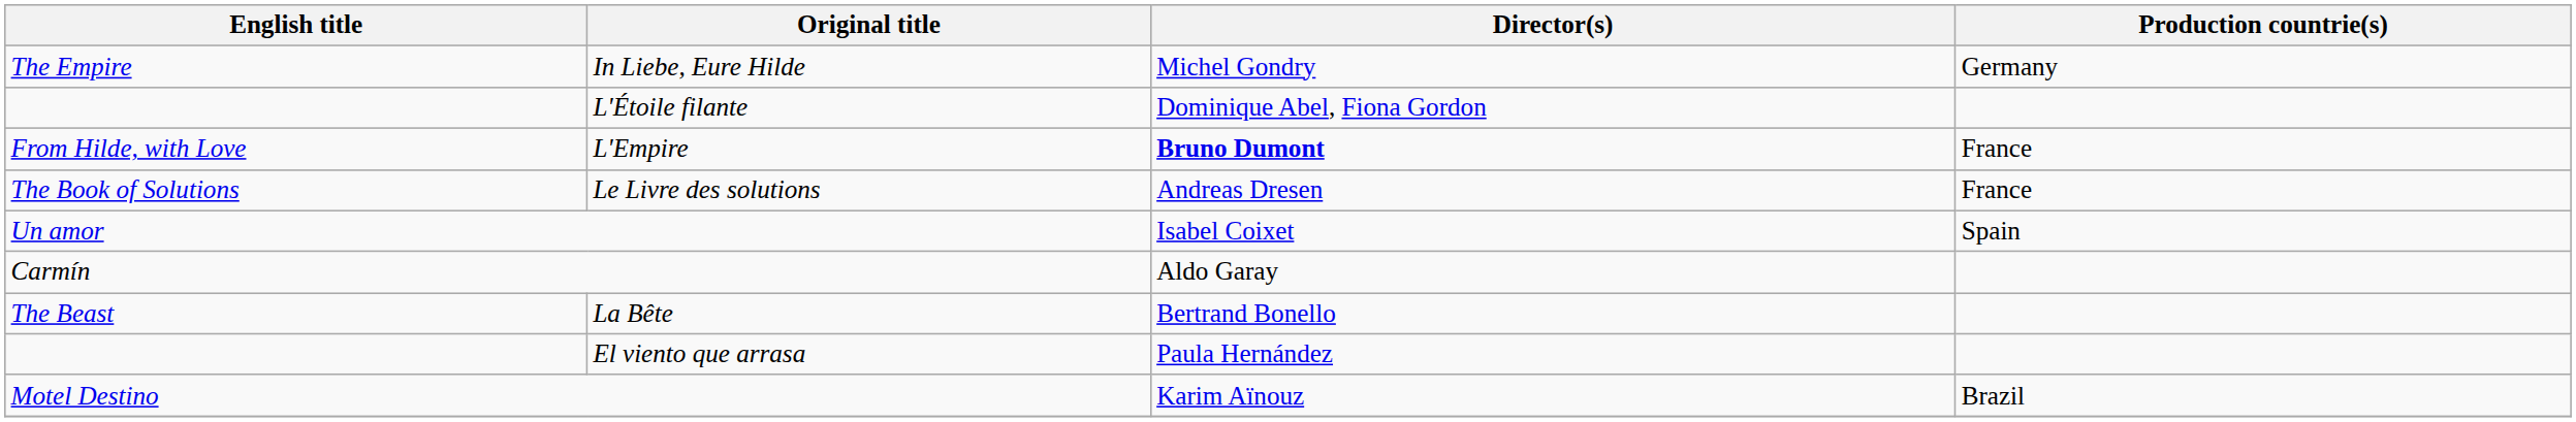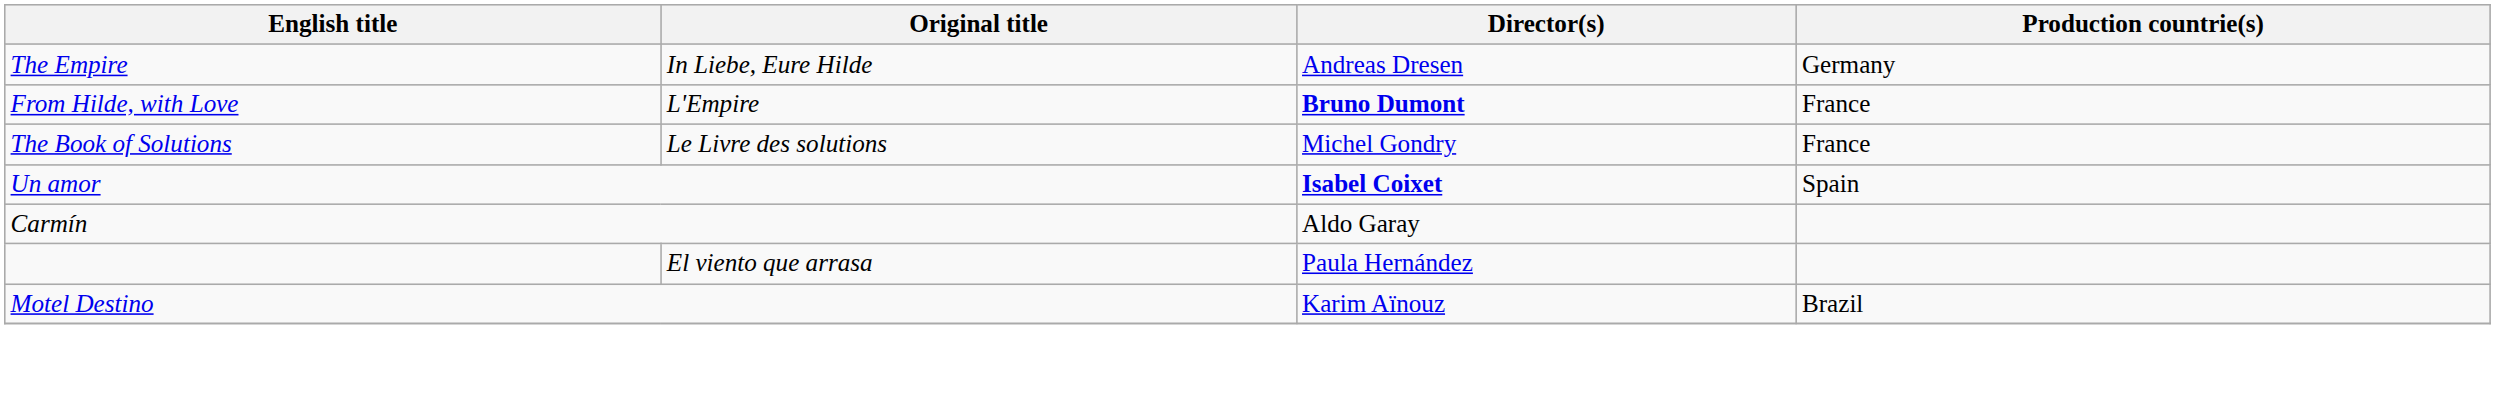 <table class="sortable wikitable" style="width:100%; margin-bottom:4px" cellpadding="5">
 <tr>
 <th scope="col">English title</th>
 <th scope="col">Original title</th>
 <th scope="col">Director(s)</th>
 <th scope="col">Production countrie(s)</th>
 </tr>
 <tr>
 <td><em><a href='#'>The Empire</a></em></td>
 <td><em>In Liebe, Eure Hilde</em></td>
-<td><a href='#'>Michel Gondry</a></td>
+<td><a href='#'>Andreas Dresen</a></td>
 <td>Germany</td>
-</tr>
-<tr>
-<td><em></em></td>
-<td><em>L'Étoile filante</em></td>
-<td><a href='#'>Dominique Abel</a>, <a href='#'>Fiona Gordon</a></td>
-<td></td>
 </tr>
 <tr>
 <td><em><a href='#'>From Hilde, with Love</a></em></td>
 <td><em>L'Empire</em></td>
 <td><strong><a href='#'>Bruno Dumont</a></strong></td>
 <td>France</td>
 </tr>
 <tr>
 <td><em><a href='#'>The Book of Solutions</a></em></td>
 <td><em>Le Livre des solutions</em></td>
-<td><a href='#'>Andreas Dresen</a></td>
+<td><a href='#'>Michel Gondry</a></td>
 <td>France</td>
 </tr>
 <tr>
 <td colspan="2"><em><a href='#'>Un amor</a></em></td>
-<td><a href='#'>Isabel Coixet</a></td>
+<td><strong><a href='#'>Isabel Coixet</a></strong></td>
 <td>Spain</td>
 </tr>
 <tr>
 <td colspan="2"><em>Carmín</em></td>
 <td>Aldo Garay</td>
-<td></td>
-</tr>
-<tr>
-<td><em><a href='#'>The Beast</a></em></td>
-<td><em>La Bête</em></td>
-<td><a href='#'>Bertrand Bonello</a></td>
 <td></td>
 </tr>
 <tr>
 <td><em></em></td>
 <td><em>El viento que arrasa</em></td>
 <td><a href='#'>Paula Hernández</a></td>
 <td></td>
 </tr>
 <tr>
 <td colspan="2"><em><a href='#'>Motel Destino</a></em></td>
 <td><a href='#'>Karim Aïnouz</a></td>
 <td>Brazil</td>
 </tr>
 <tr>
 </tr>
 </table>
